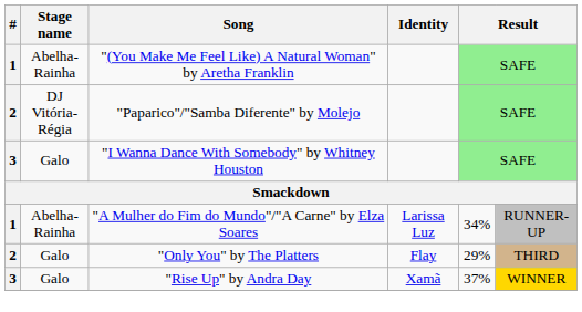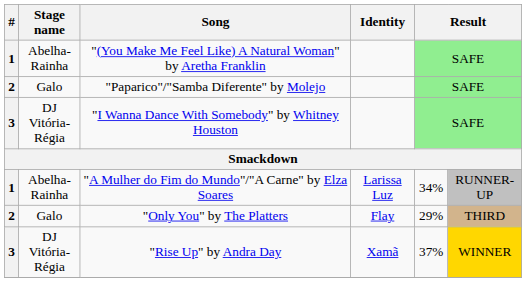 <table class="wikitable plainrowheaders" style="text-align:center; width:100%;">
 <tr>
 <th width="01%">#</th>
 <th width="09%">Stage name</th>
 <th width="41%">Song</th>
 <th width="09%">Identity</th>
 <th width="08%" colspan=2>Result</th>
 </tr>
 <tr>
 <th>1</th>
 <td>Abelha-Rainha</td>
 <td>"<a href='#'>(You Make Me Feel Like) A Natural Woman</a>" by <a href='#'>Aretha Franklin</a></td>
 <td></td>
 <td bgcolor="#90EE90" colspan="2">SAFE</td>
 </tr>
 <tr>
 <th>2</th>
-<td>DJ Vitória-Régia</td>
+<td>Galo</td>
 <td>"Paparico"/"Samba Diferente" by <a href='#'>Molejo</a></td>
 <td></td>
 <td bgcolor="#90EE90" colspan="2">SAFE</td>
 </tr>
 <tr>
 <th>3</th>
-<td>Galo</td>
+<td>DJ Vitória-Régia</td>
 <td>"<a href='#'>I Wanna Dance With Somebody</a>" by <a href='#'>Whitney Houston</a></td>
 <td></td>
 <td bgcolor="#90EE90" colspan="2">SAFE</td>
 </tr>
 <tr>
 <th colspan="6">Smackdown</th>
 </tr>
 <tr>
 <th>1</th>
 <td>Abelha-Rainha</td>
 <td>"<a href='#'>A Mulher do Fim do Mundo</a>"/"A Carne" by <a href='#'>Elza Soares</a></td>
 <td><a href='#'>Larissa Luz</a></td>
 <td>34%</td>
 <td bgcolor="#C0C0C0">RUNNER-UP</td>
 </tr>
 <tr>
 <th>2</th>
 <td>Galo</td>
 <td>"<a href='#'>Only You</a>" by <a href='#'>The Platters</a></td>
 <td><a href='#'>Flay</a></td>
 <td>29%</td>
 <td bgcolor="#D2B48C">THIRD</td>
 </tr>
 <tr>
 <th>3</th>
-<td>Galo</td>
+<td>DJ Vitória-Régia</td>
 <td>"<a href='#'>Rise Up</a>" by <a href='#'>Andra Day</a></td>
 <td><a href='#'>Xamã</a></td>
 <td>37%</td>
 <td bgcolor="#FFD700">WINNER</td>
 </tr>
 <tr>
 </tr>
 </table>
